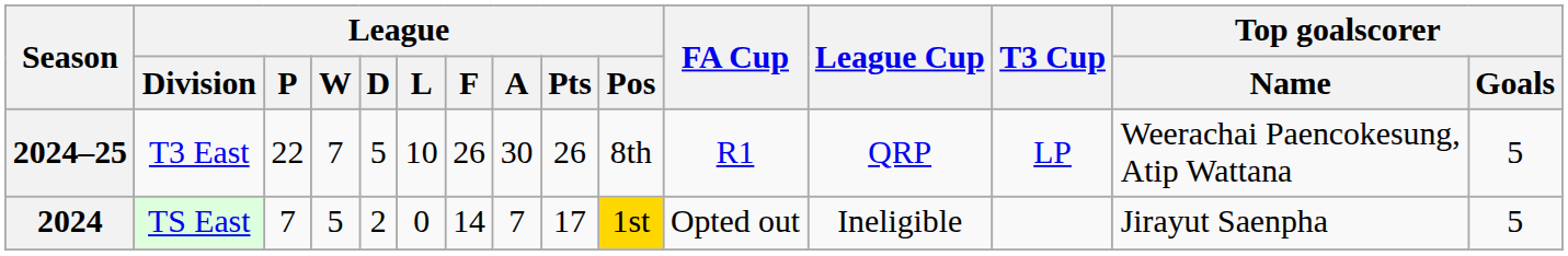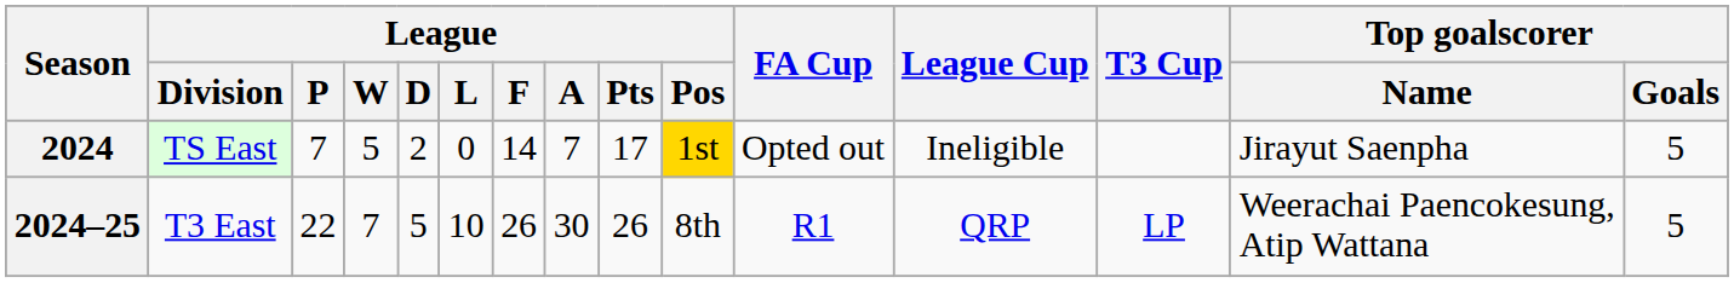 <table class="wikitable" style="text-align: center">
 <tr>
 <th rowspan=2>Season</th>
 <th colspan=9>League</th>
 <th rowspan=2><a href='#'>FA Cup</a></th>
 <th rowspan=2><a href='#'>League Cup</a></th>
 <th rowspan=2><a href='#'>T3 Cup</a></th>
 <th colspan=2>Top goalscorer</th>
 </tr>
 <tr>
 <th>Division</th>
 <th>P</th>
 <th>W</th>
 <th>D</th>
 <th>L</th>
 <th>F</th>
 <th>A</th>
 <th>Pts</th>
 <th>Pos</th>
 <th>Name</th>
 <th>Goals</th>
 </tr>
 <tr>
+<th>2024</th>
+<td bgcolor="#DDFFDD"><a href='#'>TS East</a></td>
+<td>7</td>
+<td>5</td>
+<td>2</td>
+<td>0</td>
+<td>14</td>
+<td>7</td>
+<td>17</td>
+<td bgcolor=gold>1st</td>
+<td>Opted out</td>
+<td>Ineligible</td>
+<td></td>
+<td align="left"> Jirayut Saenpha</td>
+<td>5</td>
+</tr>
+<tr>
 <th>2024–25</th>
 <td><a href='#'>T3 East</a></td>
 <td>22</td>
 <td>7</td>
 <td>5</td>
 <td>10</td>
 <td>26</td>
 <td>30</td>
 <td>26</td>
 <td>8th</td>
 <td><a href='#'>R1</a></td>
 <td><a href='#'>QRP</a></td>
 <td><a href='#'>LP</a></td>
 <td align="left"> Weerachai Paencokesung,<br> Atip Wattana</td>
 <td>5</td>
 </tr>
-<tr>
-<th>2024</th>
-<td bgcolor="#DDFFDD"><a href='#'>TS East</a></td>
-<td>7</td>
-<td>5</td>
-<td>2</td>
-<td>0</td>
-<td>14</td>
-<td>7</td>
-<td>17</td>
-<td bgcolor=gold>1st</td>
-<td>Opted out</td>
-<td>Ineligible</td>
-<td></td>
-<td align="left"> Jirayut Saenpha</td>
-<td>5</td>
-</tr>
 </table>
